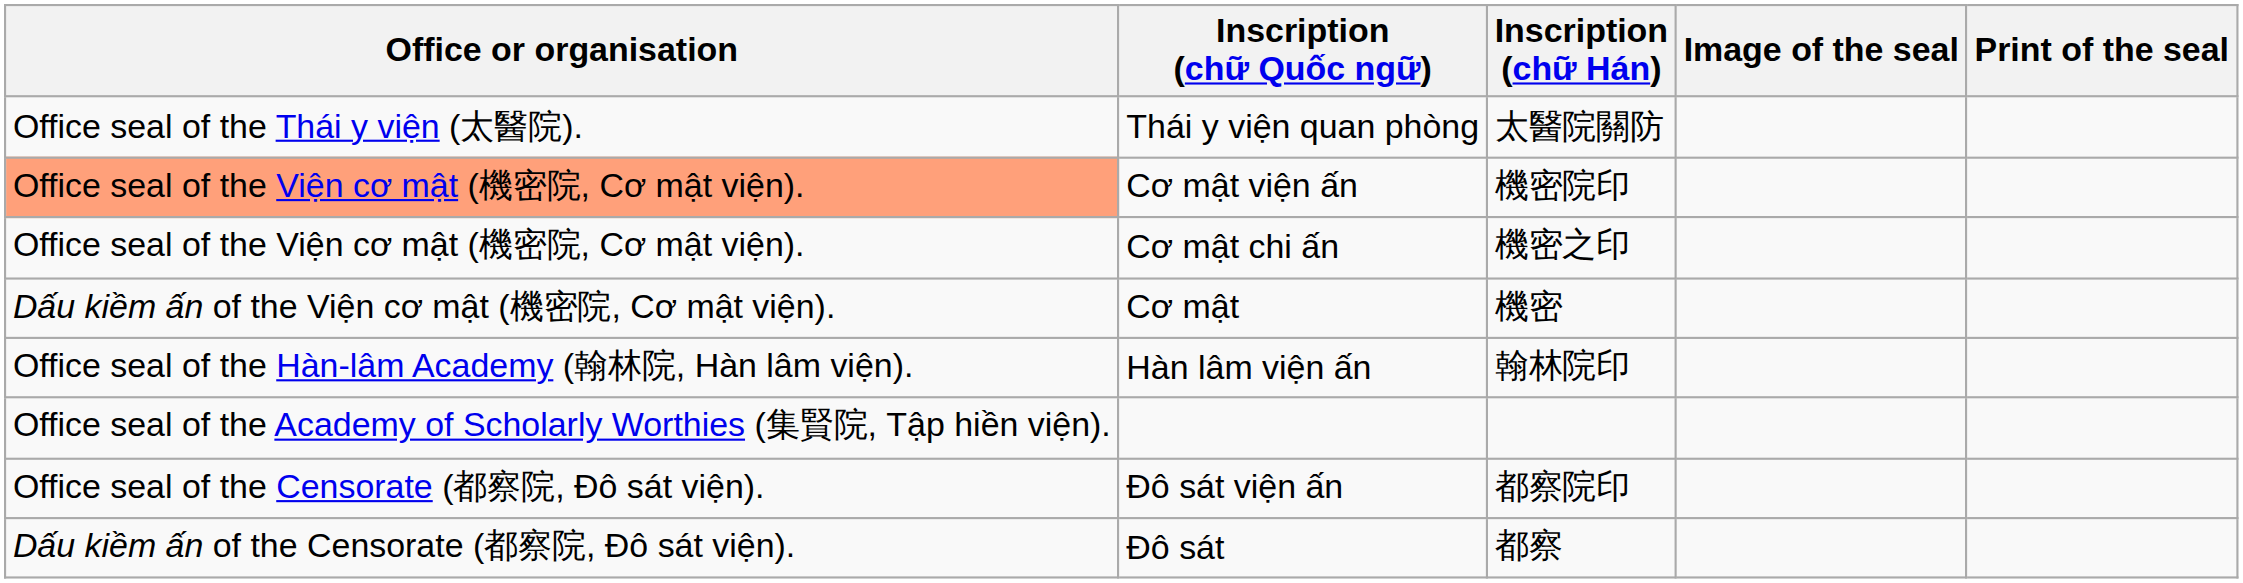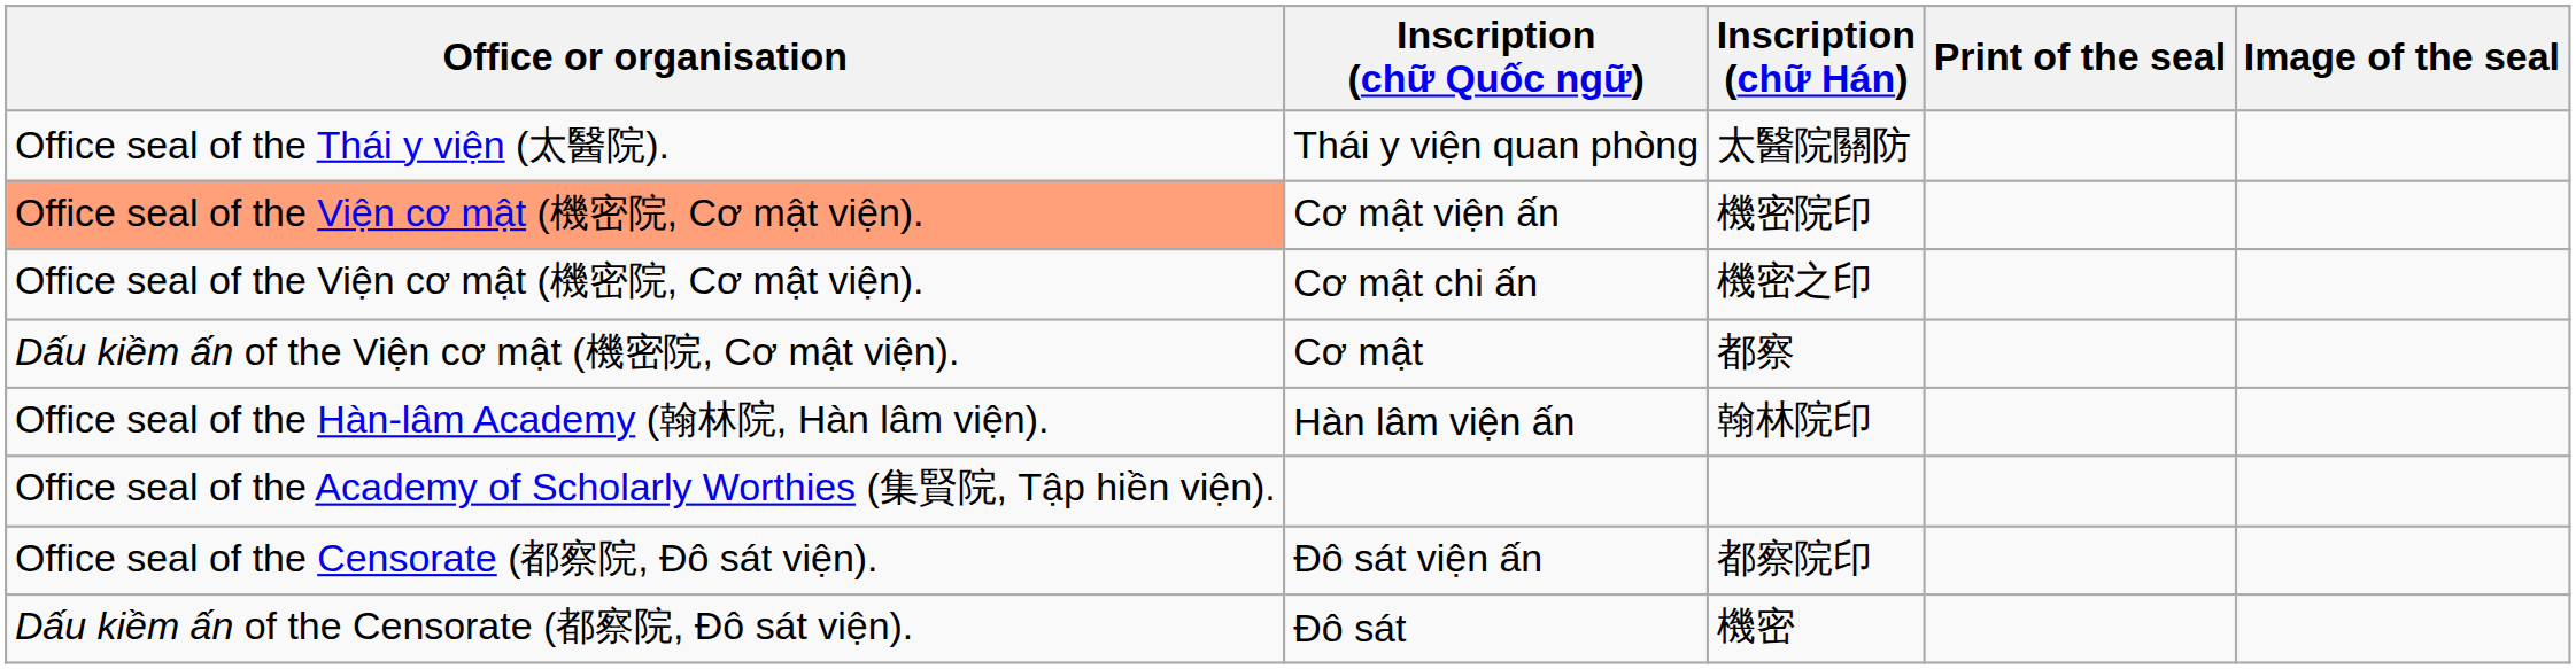 <table class="wikitable">
 <tr>
 <th>Office or organisation</th>
 <th>Inscription<br>(<a href='#'>chữ Quốc ngữ</a>)</th>
 <th>Inscription<br>(<a href='#'>chữ Hán</a>)</th>
+<th>Print of the seal</th>
 <th>Image of the seal</th>
-<th>Print of the seal</th>
 </tr>
 <tr>
 <td>Office seal of the <a href='#'>Thái y viện</a> (太醫院).</td>
 <td>Thái y viện quan phòng</td>
 <td>太醫院關防</td>
 <td></td>
 <td></td>
 </tr>
 <tr>
 <td style="background: lightsalmon;">Office seal of the <a href='#'>Viện cơ mật</a> (機密院, Cơ mật viện).</td>
 <td>Cơ mật viện ấn</td>
 <td>機密院印</td>
 <td></td>
 <td></td>
 </tr>
 <tr>
 <td>Office seal of the Viện cơ mật (機密院, Cơ mật viện).</td>
 <td>Cơ mật chi ấn</td>
 <td>機密之印</td>
 <td></td>
 <td></td>
 </tr>
 <tr>
 <td><em>Dấu kiềm ấn</em> of the Viện cơ mật (機密院, Cơ mật viện).</td>
 <td>Cơ mật</td>
-<td>機密</td>
+<td>都察</td>
 <td></td>
 <td></td>
 </tr>
 <tr>
 <td>Office seal of the <a href='#'>Hàn-lâm Academy</a> (翰林院, Hàn lâm viện).</td>
 <td>Hàn lâm viện ấn</td>
 <td>翰林院印</td>
 <td></td>
 <td></td>
 </tr>
 <tr>
 <td>Office seal of the <a href='#'>Academy of Scholarly Worthies</a> (集賢院, Tập hiền viện).</td>
 <td></td>
 <td></td>
 <td></td>
 <td></td>
 </tr>
 <tr>
 <td>Office seal of the <a href='#'>Censorate</a> (都察院, Đô sát viện).</td>
 <td>Đô sát viện ấn</td>
 <td>都察院印</td>
 <td></td>
 <td></td>
 </tr>
 <tr>
 <td><em>Dấu kiềm ấn</em> of the Censorate (都察院, Đô sát viện).</td>
 <td>Đô sát</td>
-<td>都察</td>
+<td>機密</td>
 <td></td>
 <td></td>
 </tr>
 </table>
